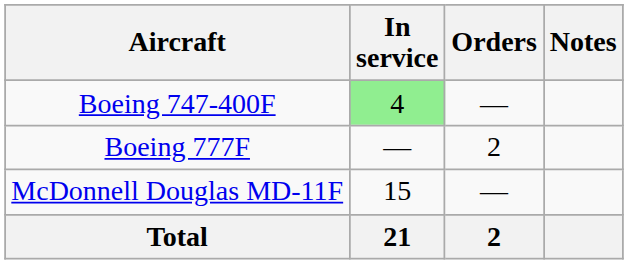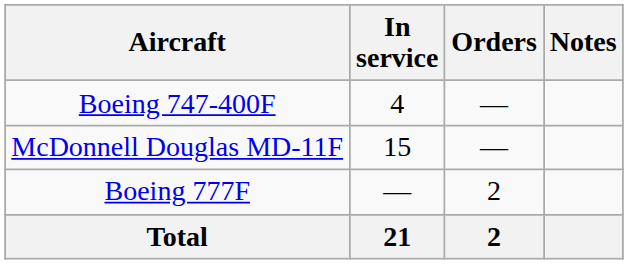 <table class="wikitable" style="margin:0.5em auto; text-align:center">
 <tr>
 <th>Aircraft</th>
 <th>In <br> service</th>
 <th>Orders</th>
 <th>Notes</th>
 </tr>
 <tr>
 <td><a href='#'>Boeing 747-400F</a></td>
-<td style="background: lightgreen;">4</td>
+<td>4</td>
+<td>—</td>
+<td></td>
+</tr>
+<tr>
+<td><a href='#'>McDonnell Douglas MD-11F</a></td>
+<td>15</td>
 <td>—</td>
 <td></td>
 </tr>
 <tr>
 <td><a href='#'>Boeing 777F</a></td>
 <td>—</td>
 <td>2</td>
 <td></td>
 </tr>
 <tr>
-<td><a href='#'>McDonnell Douglas MD-11F</a></td>
-<td>15</td>
-<td>—</td>
-<td></td>
-</tr>
-<tr>
 <th>Total</th>
 <th>21</th>
 <th>2</th>
 <th></th>
 </tr>
 </table>
